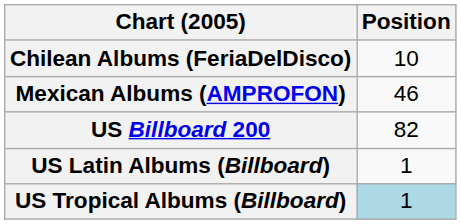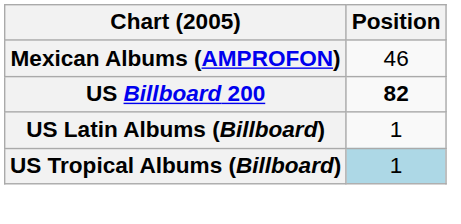 <table class="wikitable sortable plainrowheaders " style="text-align:center;">
 <tr>
 <th scope="col" class="unsortable">Chart (2005)</th>
 <th scope="col">Position</th>
-</tr>
-<tr>
-<th scope="row">Chilean Albums (FeriaDelDisco)</th>
-<td>10</td>
 </tr>
 <tr>
 <th scope="row">Mexican Albums (<a href='#'>AMPROFON</a>)</th>
 <td>46</td>
 </tr>
 <tr>
 <th scope="row">US <a href='#'><em>Billboard</em> 200</a></th>
-<td>82</td>
+<td><strong>82</strong></td>
 </tr>
 <tr>
 <th scope="row">US Latin Albums (<em>Billboard</em>)</th>
 <td>1</td>
 </tr>
 <tr>
 <th scope="row">US Tropical Albums (<em>Billboard</em>)</th>
 <td style="background: lightblue;">1</td>
 </tr>
 </table>
